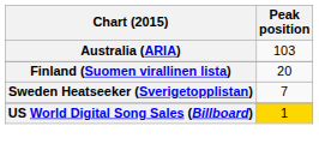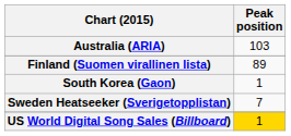 <table class="wikitable sortable plainrowheaders" style="text-align:center">
 <tr>
 <th scope="col">Chart (2015)</th>
 <th scope="col">Peak<br> position</th>
 </tr>
 <tr>
 <th scope="row">Australia (<a href='#'>ARIA</a>)</th>
 <td>103</td>
 </tr>
 <tr>
 </tr>
 <tr>
 </tr>
 <tr>
 </tr>
 <tr>
 <th scope="row">Finland (<a href='#'>Suomen virallinen lista</a>)</th>
-<td>20</td>
+<td>89</td>
+</tr>
+<tr>
+<th scope="row">South Korea (<a href='#'>Gaon</a>)</th>
+<td>1</td>
 </tr>
 <tr>
 <th scope="row">Sweden Heatseeker (<a href='#'>Sverigetopplistan</a>)</th>
 <td>7</td>
 </tr>
 <tr>
 </tr>
 <tr>
 </tr>
 <tr>
 <th scope="row">US <a href='#'>World Digital Song Sales</a> (<em><a href='#'>Billboard</a></em>)</th>
 <td style="background: gold;">1</td>
 </tr>
 </table>
